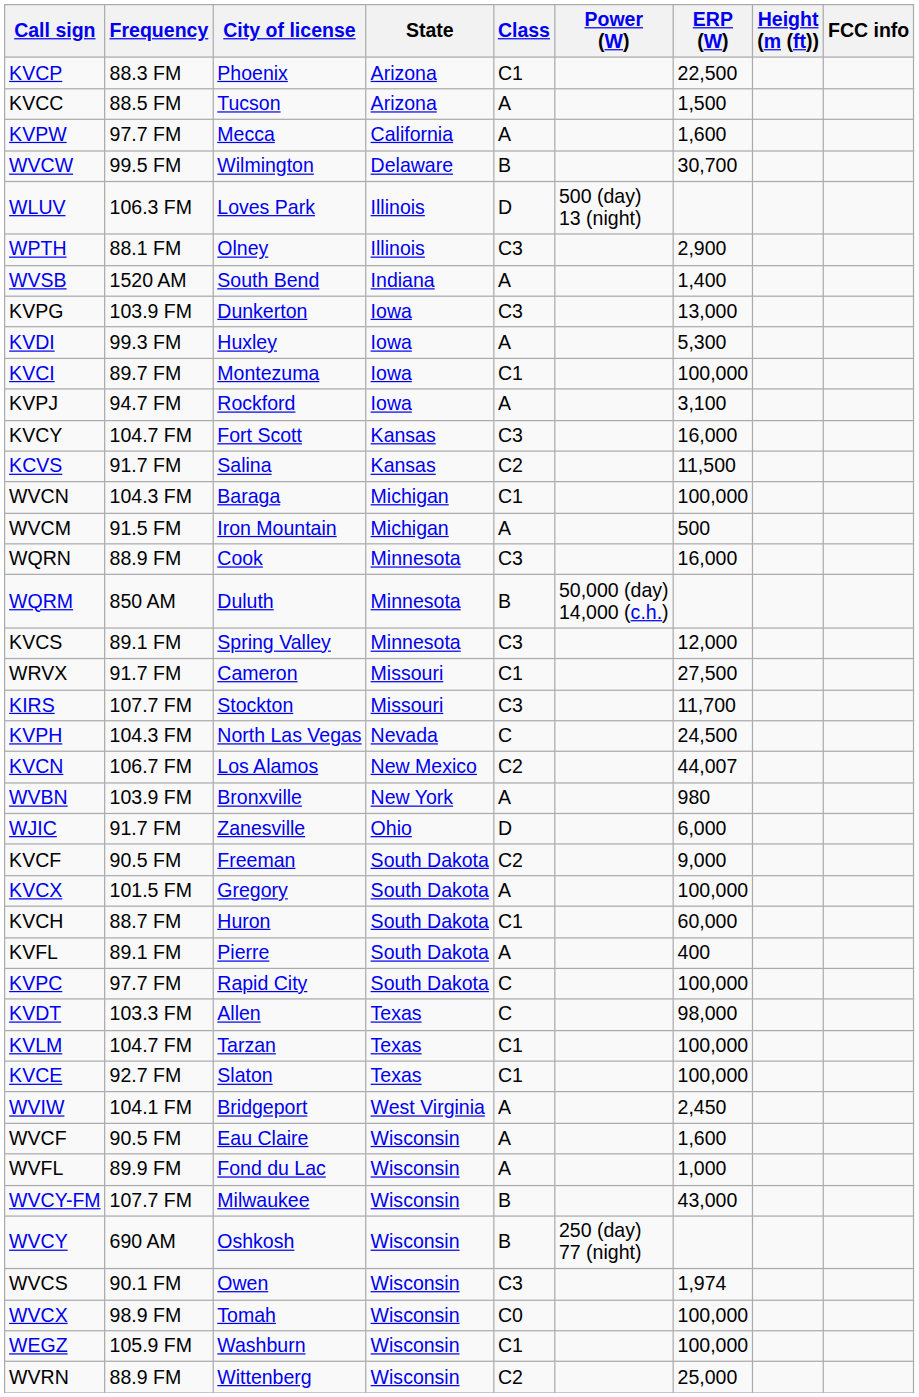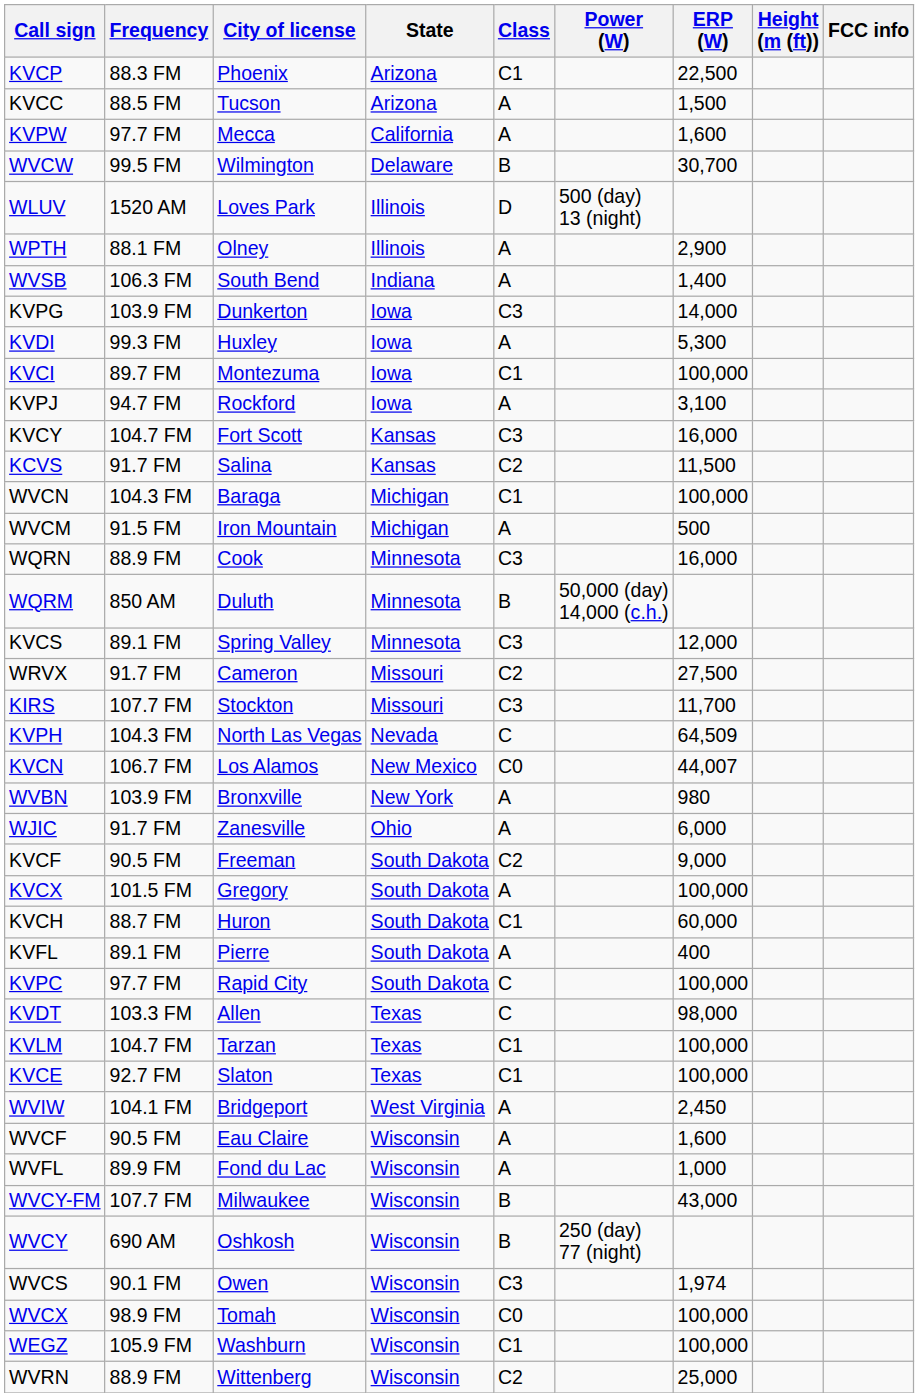 <table class="wikitable sortable">
 <tr>
 <th><a href='#'>Call sign</a></th>
 <th data-sort-type="number"><a href='#'>Frequency</a></th>
 <th><a href='#'>City of license</a></th>
 <th>State</th>
 <th><a href='#'>Class</a></th>
 <th data-sort-type="number"><a href='#'>Power</a><br>(<a href='#'>W</a>)</th>
 <th data-sort-type="number"><a href='#'>ERP</a><br>(<a href='#'>W</a>)</th>
 <th data-sort-type="number"><a href='#'>Height</a><br>(<a href='#'>m</a> (<a href='#'>ft</a>))</th>
 <th class="unsortable">FCC info</th>
 </tr>
 <tr>
 <td><a href='#'>KVCP</a></td>
 <td>88.3 FM</td>
 <td><a href='#'>Phoenix</a></td>
 <td><a href='#'>Arizona</a></td>
 <td>C1</td>
 <td></td>
 <td>22,500</td>
 <td></td>
 <td></td>
 </tr>
 <tr>
 <td>KVCC</td>
 <td>88.5 FM</td>
 <td><a href='#'>Tucson</a></td>
 <td><a href='#'>Arizona</a></td>
 <td>A</td>
 <td></td>
 <td>1,500</td>
 <td></td>
 <td></td>
 </tr>
 <tr>
 <td><a href='#'>KVPW</a></td>
 <td>97.7 FM</td>
 <td><a href='#'>Mecca</a></td>
 <td><a href='#'>California</a></td>
 <td>A</td>
 <td></td>
 <td>1,600</td>
 <td></td>
 <td></td>
 </tr>
 <tr>
 <td><a href='#'>WVCW</a></td>
 <td>99.5 FM</td>
 <td><a href='#'>Wilmington</a></td>
 <td><a href='#'>Delaware</a></td>
 <td>B</td>
 <td></td>
 <td>30,700</td>
 <td></td>
 <td></td>
 </tr>
 <tr>
 <td><a href='#'>WLUV</a></td>
-<td>106.3 FM</td>
+<td>1520 AM</td>
 <td><a href='#'>Loves Park</a></td>
 <td><a href='#'>Illinois</a></td>
 <td>D</td>
 <td>500 (day)<br>13 (night)</td>
 <td></td>
 <td></td>
 <td></td>
 </tr>
 <tr>
 <td><a href='#'>WPTH</a></td>
 <td>88.1 FM</td>
 <td><a href='#'>Olney</a></td>
 <td><a href='#'>Illinois</a></td>
-<td>C3</td>
+<td>A</td>
 <td></td>
 <td>2,900</td>
 <td></td>
 <td></td>
 </tr>
 <tr>
 <td><a href='#'>WVSB</a></td>
-<td>1520 AM</td>
+<td>106.3 FM</td>
 <td><a href='#'>South Bend</a></td>
 <td><a href='#'>Indiana</a></td>
 <td>A</td>
 <td></td>
 <td>1,400</td>
 <td></td>
 <td></td>
 </tr>
 <tr>
 <td>KVPG</td>
 <td>103.9 FM</td>
 <td><a href='#'>Dunkerton</a></td>
 <td><a href='#'>Iowa</a></td>
 <td>C3</td>
 <td></td>
-<td>13,000</td>
+<td>14,000</td>
 <td></td>
 <td></td>
 </tr>
 <tr>
 <td><a href='#'>KVDI</a></td>
 <td>99.3 FM</td>
 <td><a href='#'>Huxley</a></td>
 <td><a href='#'>Iowa</a></td>
 <td>A</td>
 <td></td>
 <td>5,300</td>
 <td></td>
 <td></td>
 </tr>
 <tr>
 <td><a href='#'>KVCI</a></td>
 <td>89.7 FM</td>
 <td><a href='#'>Montezuma</a></td>
 <td><a href='#'>Iowa</a></td>
 <td>C1</td>
 <td></td>
 <td>100,000</td>
 <td></td>
 <td></td>
 </tr>
 <tr>
 <td>KVPJ</td>
 <td>94.7 FM</td>
 <td><a href='#'>Rockford</a></td>
 <td><a href='#'>Iowa</a></td>
 <td>A</td>
 <td></td>
 <td>3,100</td>
 <td></td>
 <td></td>
 </tr>
 <tr>
 <td>KVCY</td>
 <td>104.7 FM</td>
 <td><a href='#'>Fort Scott</a></td>
 <td><a href='#'>Kansas</a></td>
 <td>C3</td>
 <td></td>
 <td>16,000</td>
 <td></td>
 <td></td>
 </tr>
 <tr>
 <td><a href='#'>KCVS</a></td>
 <td>91.7 FM</td>
 <td><a href='#'>Salina</a></td>
 <td><a href='#'>Kansas</a></td>
 <td>C2</td>
 <td></td>
 <td>11,500</td>
 <td></td>
 <td></td>
 </tr>
 <tr>
 <td>WVCN</td>
 <td>104.3 FM</td>
 <td><a href='#'>Baraga</a></td>
 <td><a href='#'>Michigan</a></td>
 <td>C1</td>
 <td></td>
 <td>100,000</td>
 <td></td>
 <td></td>
 </tr>
 <tr>
 <td>WVCM</td>
 <td>91.5 FM</td>
 <td><a href='#'>Iron Mountain</a></td>
 <td><a href='#'>Michigan</a></td>
 <td>A</td>
 <td></td>
 <td>500</td>
 <td></td>
 <td></td>
 </tr>
 <tr>
 <td>WQRN</td>
 <td>88.9 FM</td>
 <td><a href='#'>Cook</a></td>
 <td><a href='#'>Minnesota</a></td>
 <td>C3</td>
 <td></td>
 <td>16,000</td>
 <td></td>
 <td></td>
 </tr>
 <tr>
 <td><a href='#'>WQRM</a></td>
 <td>850 AM</td>
 <td><a href='#'>Duluth</a></td>
 <td><a href='#'>Minnesota</a></td>
 <td>B</td>
 <td>50,000 (day)<br>14,000 (<a href='#'>c.h.</a>)</td>
 <td></td>
 <td></td>
 <td></td>
 </tr>
 <tr>
 <td>KVCS</td>
 <td>89.1 FM</td>
 <td><a href='#'>Spring Valley</a></td>
 <td><a href='#'>Minnesota</a></td>
 <td>C3</td>
 <td></td>
 <td>12,000</td>
 <td></td>
 <td></td>
 </tr>
 <tr>
 <td>WRVX</td>
 <td>91.7 FM</td>
 <td><a href='#'>Cameron</a></td>
 <td><a href='#'>Missouri</a></td>
-<td>C1</td>
+<td>C2</td>
 <td></td>
 <td>27,500</td>
 <td></td>
 <td></td>
 </tr>
 <tr>
 <td><a href='#'>KIRS</a></td>
 <td>107.7 FM</td>
 <td><a href='#'>Stockton</a></td>
 <td><a href='#'>Missouri</a></td>
 <td>C3</td>
 <td></td>
 <td>11,700</td>
 <td></td>
 <td></td>
 </tr>
 <tr>
 <td><a href='#'>KVPH</a></td>
 <td>104.3 FM</td>
 <td><a href='#'>North Las Vegas</a></td>
 <td><a href='#'>Nevada</a></td>
 <td>C</td>
 <td></td>
-<td>24,500</td>
+<td>64,509</td>
 <td></td>
 <td></td>
 </tr>
 <tr>
 <td><a href='#'>KVCN</a></td>
 <td>106.7 FM</td>
 <td><a href='#'>Los Alamos</a></td>
 <td><a href='#'>New Mexico</a></td>
-<td>C2</td>
+<td>C0</td>
 <td></td>
 <td>44,007</td>
 <td></td>
 <td></td>
 </tr>
 <tr>
 <td><a href='#'>WVBN</a></td>
 <td>103.9 FM</td>
 <td><a href='#'>Bronxville</a></td>
 <td><a href='#'>New York</a></td>
 <td>A</td>
 <td></td>
 <td>980</td>
 <td></td>
 <td></td>
 </tr>
 <tr>
 <td><a href='#'>WJIC</a></td>
 <td>91.7 FM</td>
 <td><a href='#'>Zanesville</a></td>
 <td><a href='#'>Ohio</a></td>
-<td>D</td>
+<td>A</td>
 <td></td>
 <td>6,000</td>
 <td></td>
 <td></td>
 </tr>
 <tr>
 <td>KVCF</td>
 <td>90.5 FM</td>
 <td><a href='#'>Freeman</a></td>
 <td><a href='#'>South Dakota</a></td>
 <td>C2</td>
 <td></td>
 <td>9,000</td>
 <td></td>
 <td></td>
 </tr>
 <tr>
 <td><a href='#'>KVCX</a></td>
 <td>101.5 FM</td>
 <td><a href='#'>Gregory</a></td>
 <td><a href='#'>South Dakota</a></td>
 <td>A</td>
 <td></td>
 <td>100,000</td>
 <td></td>
 <td></td>
 </tr>
 <tr>
 <td>KVCH</td>
 <td>88.7 FM</td>
 <td><a href='#'>Huron</a></td>
 <td><a href='#'>South Dakota</a></td>
 <td>C1</td>
 <td></td>
 <td>60,000</td>
 <td></td>
 <td></td>
 </tr>
 <tr>
 <td>KVFL</td>
 <td>89.1 FM</td>
 <td><a href='#'>Pierre</a></td>
 <td><a href='#'>South Dakota</a></td>
 <td>A</td>
 <td></td>
 <td>400</td>
 <td></td>
 <td></td>
 </tr>
 <tr>
 <td><a href='#'>KVPC</a></td>
 <td>97.7 FM</td>
 <td><a href='#'>Rapid City</a></td>
 <td><a href='#'>South Dakota</a></td>
 <td>C</td>
 <td></td>
 <td>100,000</td>
 <td></td>
 <td></td>
 </tr>
 <tr>
 <td><a href='#'>KVDT</a></td>
 <td>103.3 FM</td>
 <td><a href='#'>Allen</a></td>
 <td><a href='#'>Texas</a></td>
 <td>C</td>
 <td></td>
 <td>98,000</td>
 <td></td>
 <td></td>
 </tr>
 <tr>
 <td><a href='#'>KVLM</a></td>
 <td>104.7 FM</td>
 <td><a href='#'>Tarzan</a></td>
 <td><a href='#'>Texas</a></td>
 <td>C1</td>
 <td></td>
 <td>100,000</td>
 <td></td>
 <td></td>
 </tr>
 <tr>
 <td><a href='#'>KVCE</a></td>
 <td>92.7 FM</td>
 <td><a href='#'>Slaton</a></td>
 <td><a href='#'>Texas</a></td>
 <td>C1</td>
 <td></td>
 <td>100,000</td>
 <td></td>
 <td></td>
 </tr>
 <tr>
 <td><a href='#'>WVIW</a></td>
 <td>104.1 FM</td>
 <td><a href='#'>Bridgeport</a></td>
 <td><a href='#'>West Virginia</a></td>
 <td>A</td>
 <td></td>
 <td>2,450</td>
 <td></td>
 <td></td>
 </tr>
 <tr>
 <td>WVCF</td>
 <td>90.5 FM</td>
 <td><a href='#'>Eau Claire</a></td>
 <td><a href='#'>Wisconsin</a></td>
 <td>A</td>
 <td></td>
 <td>1,600</td>
 <td></td>
 <td></td>
 </tr>
 <tr>
 <td>WVFL</td>
 <td>89.9 FM</td>
 <td><a href='#'>Fond du Lac</a></td>
 <td><a href='#'>Wisconsin</a></td>
 <td>A</td>
 <td></td>
 <td>1,000</td>
 <td></td>
 <td></td>
 </tr>
 <tr>
 <td><a href='#'>WVCY-FM</a></td>
 <td>107.7 FM</td>
 <td><a href='#'>Milwaukee</a></td>
 <td><a href='#'>Wisconsin</a></td>
 <td>B</td>
 <td></td>
 <td>43,000</td>
 <td></td>
 <td></td>
 </tr>
 <tr>
 <td><a href='#'>WVCY</a></td>
 <td>690 AM</td>
 <td><a href='#'>Oshkosh</a></td>
 <td><a href='#'>Wisconsin</a></td>
 <td>B</td>
 <td>250 (day)<br>77 (night)</td>
 <td></td>
 <td></td>
 <td></td>
 </tr>
 <tr>
 <td>WVCS</td>
 <td>90.1 FM</td>
 <td><a href='#'>Owen</a></td>
 <td><a href='#'>Wisconsin</a></td>
 <td>C3</td>
 <td></td>
 <td>1,974</td>
 <td></td>
 <td></td>
 </tr>
 <tr>
 <td><a href='#'>WVCX</a></td>
 <td>98.9 FM</td>
 <td><a href='#'>Tomah</a></td>
 <td><a href='#'>Wisconsin</a></td>
 <td>C0</td>
 <td></td>
 <td>100,000</td>
 <td></td>
 <td></td>
 </tr>
 <tr>
 <td><a href='#'>WEGZ</a></td>
 <td>105.9 FM</td>
 <td><a href='#'>Washburn</a></td>
 <td><a href='#'>Wisconsin</a></td>
 <td>C1</td>
 <td></td>
 <td>100,000</td>
 <td></td>
 <td></td>
 </tr>
 <tr>
 <td>WVRN</td>
 <td>88.9 FM</td>
 <td><a href='#'>Wittenberg</a></td>
 <td><a href='#'>Wisconsin</a></td>
 <td>C2</td>
 <td></td>
 <td>25,000</td>
 <td></td>
 <td></td>
 </tr>
 </table>
